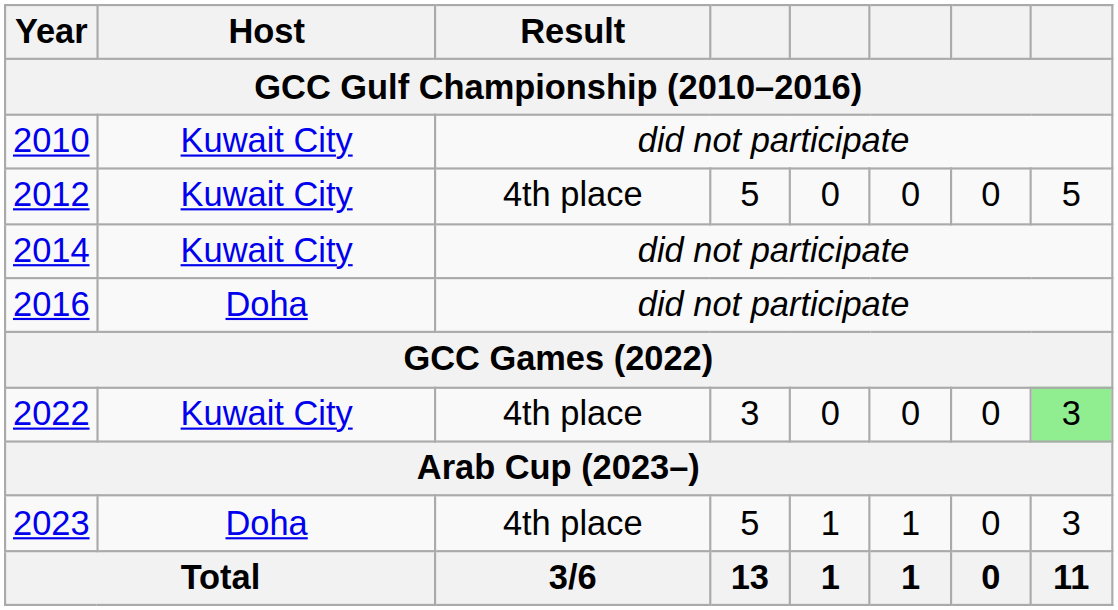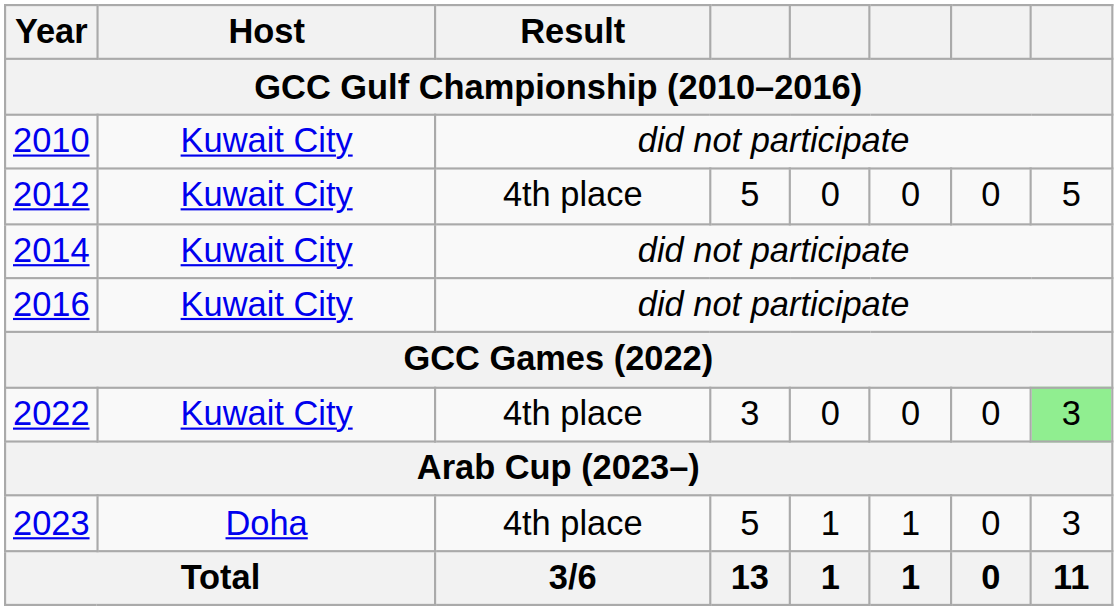 <table class="wikitable" style="text-align:center">
 <tr>
 <th width=30>Year</th>
 <th width=150>Host</th>
 <th width=120>Result</th>
 <th width=30></th>
 <th width=30></th>
 <th width=30></th>
 <th width=30></th>
 <th width=30></th>
 </tr>
 <tr>
 <th colspan=8>GCC Gulf Championship (2010–2016)</th>
 </tr>
 <tr>
 <td><a href='#'>2010</a></td>
 <td> <a href='#'>Kuwait City</a></td>
 <td colspan=6><em>did not participate</em></td>
 </tr>
 <tr>
 <td><a href='#'>2012</a></td>
 <td> <a href='#'>Kuwait City</a></td>
 <td>4th place</td>
 <td>5</td>
 <td>0</td>
 <td>0</td>
 <td>0</td>
 <td>5</td>
 </tr>
 <tr>
 <td><a href='#'>2014</a></td>
 <td> <a href='#'>Kuwait City</a></td>
 <td colspan=6><em>did not participate</em></td>
 </tr>
 <tr>
 <td><a href='#'>2016</a></td>
-<td> <a href='#'>Doha</a></td>
+<td> <a href='#'>Kuwait City</a></td>
 <td colspan=6><em>did not participate</em></td>
 </tr>
 <tr>
 <th colspan=8>GCC Games (2022)</th>
 </tr>
 <tr>
 <td><a href='#'>2022</a></td>
 <td> <a href='#'>Kuwait City</a></td>
 <td>4th place</td>
 <td>3</td>
 <td>0</td>
 <td>0</td>
 <td>0</td>
 <td style="background: lightgreen;">3</td>
 </tr>
 <tr>
 <th colspan=8>Arab Cup (2023–)</th>
 </tr>
 <tr>
 <td><a href='#'>2023</a></td>
 <td> <a href='#'>Doha</a></td>
 <td>4th place</td>
 <td>5</td>
 <td>1</td>
 <td>1</td>
 <td>0</td>
 <td>3</td>
 </tr>
 <tr>
 <th colspan=2>Total</th>
 <th>3/6</th>
 <th>13</th>
 <th>1</th>
 <th>1</th>
 <th>0</th>
 <th>11</th>
 </tr>
 </table>
